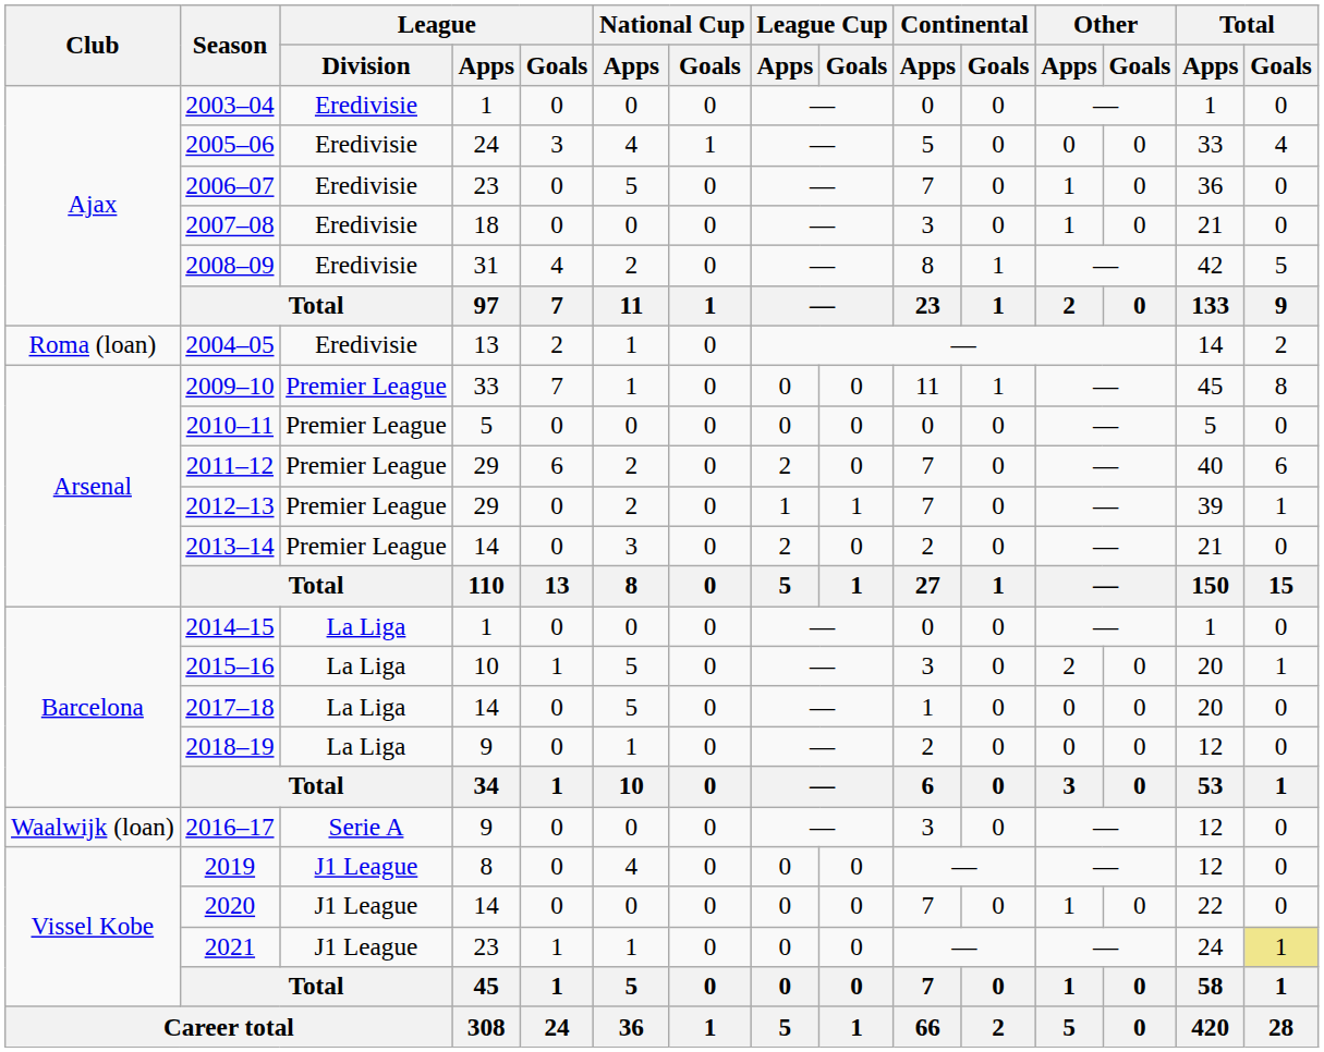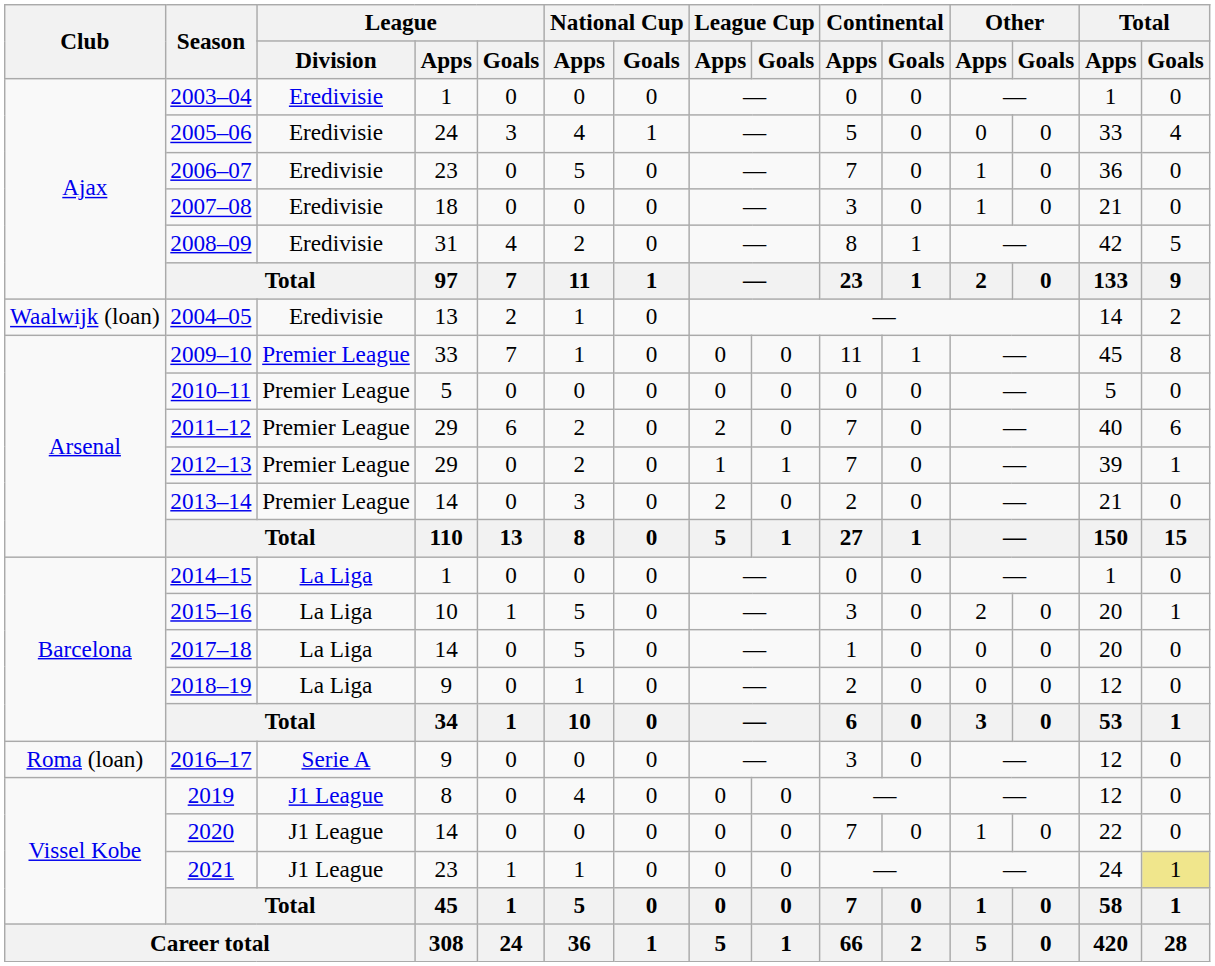 <table class="wikitable" style="text-align: center;">
 <tr>
 <th rowspan="2">Club</th>
 <th rowspan="2">Season</th>
 <th colspan="3">League</th>
 <th colspan="2">National Cup</th>
 <th colspan="2">League Cup</th>
 <th colspan="2">Continental</th>
 <th colspan="2">Other</th>
 <th colspan="2">Total</th>
 </tr>
 <tr>
 <th>Division</th>
 <th>Apps</th>
 <th>Goals</th>
 <th>Apps</th>
 <th>Goals</th>
 <th>Apps</th>
 <th>Goals</th>
 <th>Apps</th>
 <th>Goals</th>
 <th>Apps</th>
 <th>Goals</th>
 <th>Apps</th>
 <th>Goals</th>
 </tr>
 <tr>
 <td rowspan="6"><a href='#'>Ajax</a></td>
 <td><a href='#'>2003–04</a></td>
 <td><a href='#'>Eredivisie</a></td>
 <td>1</td>
 <td>0</td>
 <td>0</td>
 <td>0</td>
 <td colspan="2">—</td>
 <td>0</td>
 <td>0</td>
 <td colspan="2">—</td>
 <td>1</td>
 <td>0</td>
 </tr>
 <tr>
 <td><a href='#'>2005–06</a></td>
 <td>Eredivisie</td>
 <td>24</td>
 <td>3</td>
 <td>4</td>
 <td>1</td>
 <td colspan="2">—</td>
 <td>5</td>
 <td>0</td>
 <td>0</td>
 <td>0</td>
 <td>33</td>
 <td>4</td>
 </tr>
 <tr>
 <td><a href='#'>2006–07</a></td>
 <td>Eredivisie</td>
 <td>23</td>
 <td>0</td>
 <td>5</td>
 <td>0</td>
 <td colspan="2">—</td>
 <td>7</td>
 <td>0</td>
 <td>1</td>
 <td>0</td>
 <td>36</td>
 <td>0</td>
 </tr>
 <tr>
 <td><a href='#'>2007–08</a></td>
 <td>Eredivisie</td>
 <td>18</td>
 <td>0</td>
 <td>0</td>
 <td>0</td>
 <td colspan="2">—</td>
 <td>3</td>
 <td>0</td>
 <td>1</td>
 <td>0</td>
 <td>21</td>
 <td>0</td>
 </tr>
 <tr>
 <td><a href='#'>2008–09</a></td>
 <td>Eredivisie</td>
 <td>31</td>
 <td>4</td>
 <td>2</td>
 <td>0</td>
 <td colspan="2">—</td>
 <td>8</td>
 <td>1</td>
 <td colspan="2">—</td>
 <td>42</td>
 <td>5</td>
 </tr>
 <tr>
 <th colspan="2">Total</th>
 <th>97</th>
 <th>7</th>
 <th>11</th>
 <th>1</th>
 <th colspan="2">—</th>
 <th>23</th>
 <th>1</th>
 <th>2</th>
 <th>0</th>
 <th>133</th>
 <th>9</th>
 </tr>
 <tr>
-<td><a href='#'>Roma</a> (loan)</td>
+<td><a href='#'>Waalwijk</a> (loan)</td>
 <td><a href='#'>2004–05</a></td>
 <td>Eredivisie</td>
 <td>13</td>
 <td>2</td>
 <td>1</td>
 <td>0</td>
 <td colspan="6">—</td>
 <td>14</td>
 <td>2</td>
 </tr>
 <tr>
 <td rowspan="6"><a href='#'>Arsenal</a></td>
 <td><a href='#'>2009–10</a></td>
 <td><a href='#'>Premier League</a></td>
 <td>33</td>
 <td>7</td>
 <td>1</td>
 <td>0</td>
 <td>0</td>
 <td>0</td>
 <td>11</td>
 <td>1</td>
 <td colspan="2">—</td>
 <td>45</td>
 <td>8</td>
 </tr>
 <tr>
 <td><a href='#'>2010–11</a></td>
 <td>Premier League</td>
 <td>5</td>
 <td>0</td>
 <td>0</td>
 <td>0</td>
 <td>0</td>
 <td>0</td>
 <td>0</td>
 <td>0</td>
 <td colspan="2">—</td>
 <td>5</td>
 <td>0</td>
 </tr>
 <tr>
 <td><a href='#'>2011–12</a></td>
 <td>Premier League</td>
 <td>29</td>
 <td>6</td>
 <td>2</td>
 <td>0</td>
 <td>2</td>
 <td>0</td>
 <td>7</td>
 <td>0</td>
 <td colspan="2">—</td>
 <td>40</td>
 <td>6</td>
 </tr>
 <tr>
 <td><a href='#'>2012–13</a></td>
 <td>Premier League</td>
 <td>29</td>
 <td>0</td>
 <td>2</td>
 <td>0</td>
 <td>1</td>
 <td>1</td>
 <td>7</td>
 <td>0</td>
 <td colspan="2">—</td>
 <td>39</td>
 <td>1</td>
 </tr>
 <tr>
 <td><a href='#'>2013–14</a></td>
 <td>Premier League</td>
 <td>14</td>
 <td>0</td>
 <td>3</td>
 <td>0</td>
 <td>2</td>
 <td>0</td>
 <td>2</td>
 <td>0</td>
 <td colspan="2">—</td>
 <td>21</td>
 <td>0</td>
 </tr>
 <tr>
 <th colspan="2">Total</th>
 <th>110</th>
 <th>13</th>
 <th>8</th>
 <th>0</th>
 <th>5</th>
 <th>1</th>
 <th>27</th>
 <th>1</th>
 <th colspan="2">—</th>
 <th>150</th>
 <th>15</th>
 </tr>
 <tr>
 <td rowspan="5"><a href='#'>Barcelona</a></td>
 <td><a href='#'>2014–15</a></td>
 <td><a href='#'>La Liga</a></td>
 <td>1</td>
 <td>0</td>
 <td>0</td>
 <td>0</td>
 <td colspan="2">—</td>
 <td>0</td>
 <td>0</td>
 <td colspan="2">—</td>
 <td>1</td>
 <td>0</td>
 </tr>
 <tr>
 <td><a href='#'>2015–16</a></td>
 <td>La Liga</td>
 <td>10</td>
 <td>1</td>
 <td>5</td>
 <td>0</td>
 <td colspan="2">—</td>
 <td>3</td>
 <td>0</td>
 <td>2</td>
 <td>0</td>
 <td>20</td>
 <td>1</td>
 </tr>
 <tr>
 <td><a href='#'>2017–18</a></td>
 <td>La Liga</td>
 <td>14</td>
 <td>0</td>
 <td>5</td>
 <td>0</td>
 <td colspan="2">—</td>
 <td>1</td>
 <td>0</td>
 <td>0</td>
 <td>0</td>
 <td>20</td>
 <td>0</td>
 </tr>
 <tr>
 <td><a href='#'>2018–19</a></td>
 <td>La Liga</td>
 <td>9</td>
 <td>0</td>
 <td>1</td>
 <td>0</td>
 <td colspan="2">—</td>
 <td>2</td>
 <td>0</td>
 <td>0</td>
 <td>0</td>
 <td>12</td>
 <td>0</td>
 </tr>
 <tr>
 <th colspan="2">Total</th>
 <th>34</th>
 <th>1</th>
 <th>10</th>
 <th>0</th>
 <th colspan="2">—</th>
 <th>6</th>
 <th>0</th>
 <th>3</th>
 <th>0</th>
 <th>53</th>
 <th>1</th>
 </tr>
 <tr>
-<td><a href='#'>Waalwijk</a> (loan)</td>
+<td><a href='#'>Roma</a> (loan)</td>
 <td><a href='#'>2016–17</a></td>
 <td><a href='#'>Serie A</a></td>
 <td>9</td>
 <td>0</td>
 <td>0</td>
 <td>0</td>
 <td colspan="2">—</td>
 <td>3</td>
 <td>0</td>
 <td colspan="2">—</td>
 <td>12</td>
 <td>0</td>
 </tr>
 <tr>
 <td rowspan="4"><a href='#'>Vissel Kobe</a></td>
 <td><a href='#'>2019</a></td>
 <td><a href='#'>J1 League</a></td>
 <td>8</td>
 <td>0</td>
 <td>4</td>
 <td>0</td>
 <td>0</td>
 <td>0</td>
 <td colspan="2">—</td>
 <td colspan="2">—</td>
 <td>12</td>
 <td>0</td>
 </tr>
 <tr>
 <td><a href='#'>2020</a></td>
 <td>J1 League</td>
 <td>14</td>
 <td>0</td>
 <td>0</td>
 <td>0</td>
 <td>0</td>
 <td>0</td>
 <td>7</td>
 <td>0</td>
 <td>1</td>
 <td>0</td>
 <td>22</td>
 <td>0</td>
 </tr>
 <tr>
 <td><a href='#'>2021</a></td>
 <td>J1 League</td>
 <td>23</td>
 <td>1</td>
 <td>1</td>
 <td>0</td>
 <td>0</td>
 <td>0</td>
 <td colspan="2">—</td>
 <td colspan="2">—</td>
 <td>24</td>
 <td style="background: khaki;">1</td>
 </tr>
 <tr>
 <th colspan="2">Total</th>
 <th>45</th>
 <th>1</th>
 <th>5</th>
 <th>0</th>
 <th>0</th>
 <th>0</th>
 <th>7</th>
 <th>0</th>
 <th>1</th>
 <th>0</th>
 <th>58</th>
 <th>1</th>
 </tr>
 <tr>
 <th colspan="3">Career total</th>
 <th>308</th>
 <th>24</th>
 <th>36</th>
 <th>1</th>
 <th>5</th>
 <th>1</th>
 <th>66</th>
 <th>2</th>
 <th>5</th>
 <th>0</th>
 <th>420</th>
 <th>28</th>
 </tr>
 </table>
